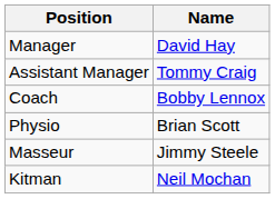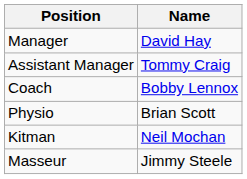 <table class="wikitable">
 <tr>
 <th>Position</th>
 <th>Name</th>
 </tr>
 <tr>
 <td>Manager</td>
 <td><a href='#'>David Hay</a></td>
 </tr>
 <tr>
 <td>Assistant Manager</td>
 <td><a href='#'>Tommy Craig</a></td>
 </tr>
 <tr>
 <td>Coach</td>
 <td><a href='#'>Bobby Lennox</a></td>
 </tr>
 <tr>
 <td>Physio</td>
 <td>Brian Scott</td>
 </tr>
 <tr>
+<td>Kitman</td>
+<td><a href='#'>Neil Mochan</a></td>
+</tr>
+<tr>
 <td>Masseur</td>
 <td>Jimmy Steele</td>
 </tr>
-<tr>
-<td>Kitman</td>
-<td><a href='#'>Neil Mochan</a></td>
-</tr>
 </table>
